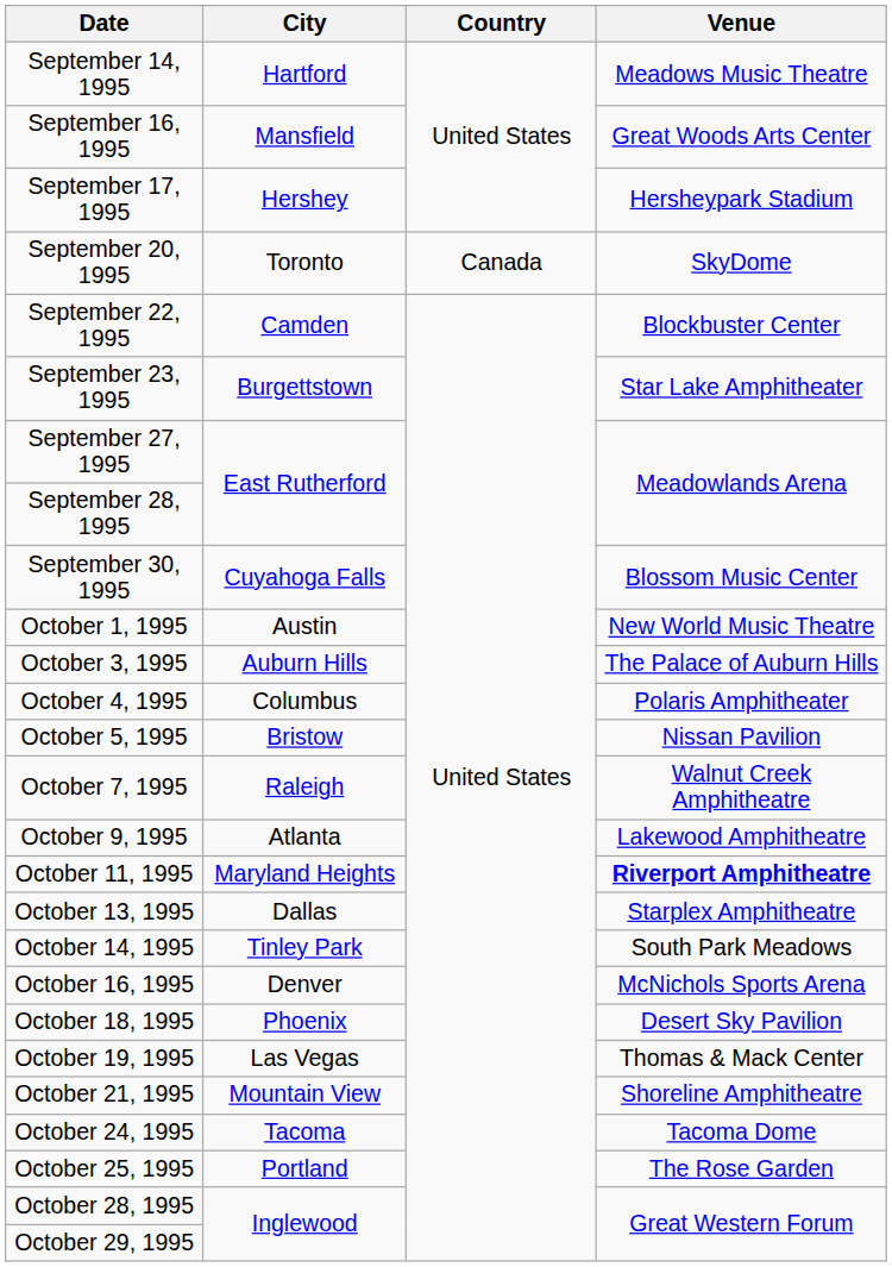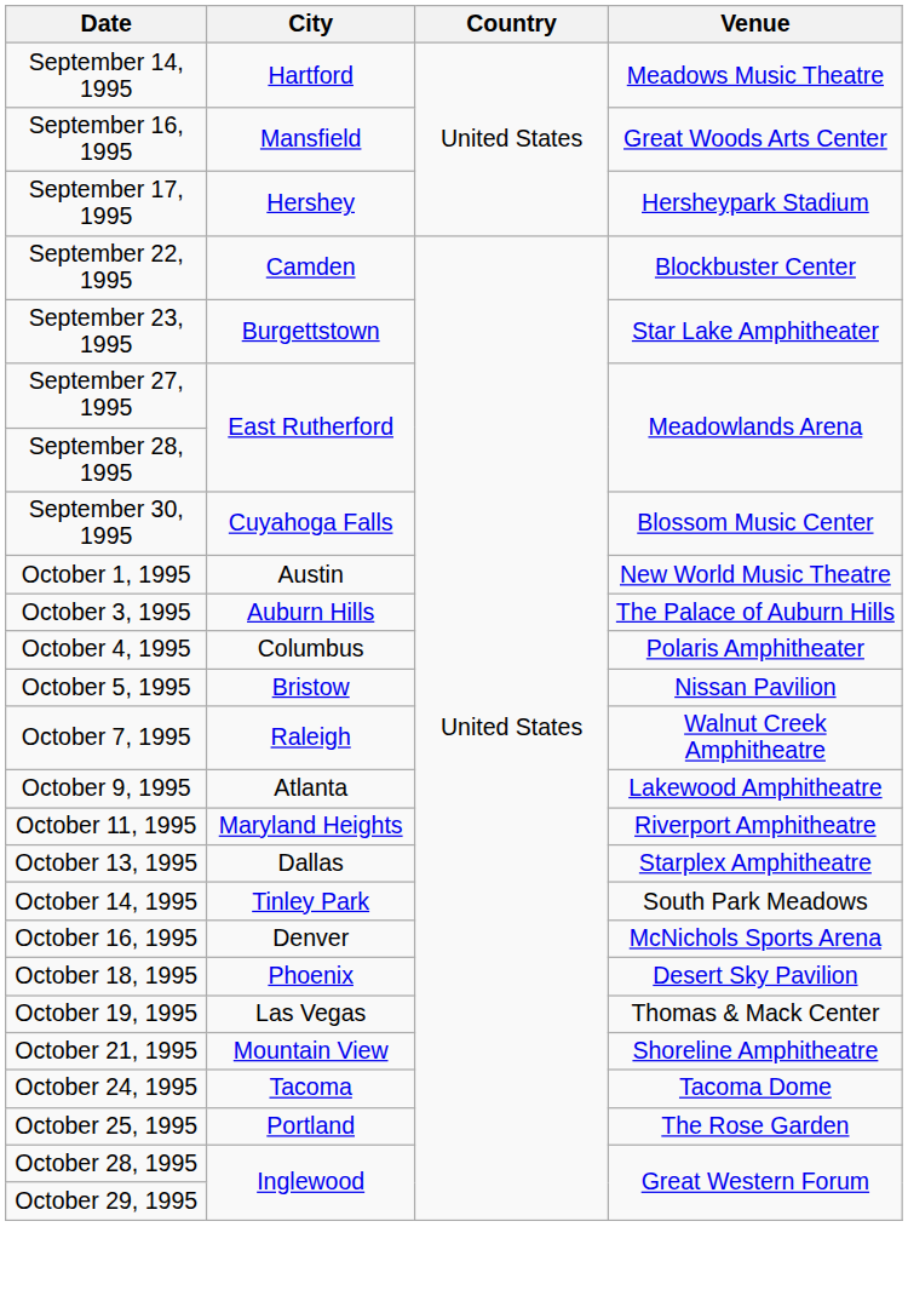 <table class="wikitable" style="text-align:center;">
 <tr>
 <th width="150">Date</th>
 <th width="150">City</th>
 <th width="150">Country</th>
 <th width="230">Venue</th>
 </tr>
 <tr>
 <td>September 14, 1995</td>
 <td><a href='#'>Hartford</a></td>
 <td rowspan="3">United States</td>
 <td><a href='#'>Meadows Music Theatre</a></td>
 </tr>
 <tr>
 <td>September 16, 1995</td>
 <td><a href='#'>Mansfield</a></td>
 <td><a href='#'>Great Woods Arts Center</a></td>
 </tr>
 <tr>
 <td>September 17, 1995</td>
 <td><a href='#'>Hershey</a></td>
 <td><a href='#'>Hersheypark Stadium</a></td>
-</tr>
-<tr>
-<td>September 20, 1995</td>
-<td>Toronto</td>
-<td>Canada</td>
-<td><a href='#'>SkyDome</a></td>
 </tr>
 <tr>
 <td>September 22, 1995</td>
 <td><a href='#'>Camden</a></td>
 <td rowspan="23">United States</td>
 <td><a href='#'>Blockbuster Center</a></td>
 </tr>
 <tr>
 <td>September 23, 1995</td>
 <td><a href='#'>Burgettstown</a></td>
 <td><a href='#'>Star Lake Amphitheater</a></td>
 </tr>
 <tr>
 <td>September 27, 1995</td>
 <td rowspan="2"><a href='#'>East Rutherford</a></td>
 <td rowspan="2"><a href='#'>Meadowlands Arena</a></td>
 </tr>
 <tr>
 <td>September 28, 1995</td>
 </tr>
 <tr>
 <td>September 30, 1995</td>
 <td><a href='#'>Cuyahoga Falls</a></td>
 <td><a href='#'>Blossom Music Center</a></td>
 </tr>
 <tr>
 <td>October 1, 1995</td>
 <td>Austin</td>
 <td><a href='#'>New World Music Theatre</a></td>
 </tr>
 <tr>
 <td>October 3, 1995</td>
 <td><a href='#'>Auburn Hills</a></td>
 <td><a href='#'>The Palace of Auburn Hills</a></td>
 </tr>
 <tr>
 <td>October 4, 1995</td>
 <td>Columbus</td>
 <td><a href='#'>Polaris Amphitheater</a></td>
 </tr>
 <tr>
 <td>October 5, 1995</td>
 <td><a href='#'>Bristow</a></td>
 <td><a href='#'>Nissan Pavilion</a></td>
 </tr>
 <tr>
 <td>October 7, 1995</td>
 <td><a href='#'>Raleigh</a></td>
 <td><a href='#'>Walnut Creek Amphitheatre</a></td>
 </tr>
 <tr>
 <td>October 9, 1995</td>
 <td>Atlanta</td>
 <td><a href='#'>Lakewood Amphitheatre</a></td>
 </tr>
 <tr>
 <td>October 11, 1995</td>
 <td><a href='#'>Maryland Heights</a></td>
-<td><strong><a href='#'>Riverport Amphitheatre</a></strong></td>
+<td><a href='#'>Riverport Amphitheatre</a></td>
 </tr>
 <tr>
 <td>October 13, 1995</td>
 <td>Dallas</td>
 <td><a href='#'>Starplex Amphitheatre</a></td>
 </tr>
 <tr>
 <td>October 14, 1995</td>
 <td><a href='#'>Tinley Park</a></td>
 <td>South Park Meadows</td>
 </tr>
 <tr>
 <td>October 16, 1995</td>
 <td>Denver</td>
 <td><a href='#'>McNichols Sports Arena</a></td>
 </tr>
 <tr>
 <td>October 18, 1995</td>
 <td><a href='#'>Phoenix</a></td>
 <td><a href='#'>Desert Sky Pavilion</a></td>
 </tr>
 <tr>
 <td>October 19, 1995</td>
 <td>Las Vegas</td>
 <td>Thomas & Mack Center</td>
 </tr>
 <tr>
 <td>October 21, 1995</td>
 <td><a href='#'>Mountain View</a></td>
 <td><a href='#'>Shoreline Amphitheatre</a></td>
 </tr>
 <tr>
 <td>October 24, 1995</td>
 <td><a href='#'>Tacoma</a></td>
 <td><a href='#'>Tacoma Dome</a></td>
 </tr>
 <tr>
 <td>October 25, 1995</td>
 <td><a href='#'>Portland</a></td>
 <td><a href='#'>The Rose Garden</a></td>
 </tr>
 <tr>
 <td>October 28, 1995</td>
 <td rowspan="2"><a href='#'>Inglewood</a></td>
 <td rowspan="2"><a href='#'>Great Western Forum</a></td>
 </tr>
 <tr>
 <td>October 29, 1995</td>
 </tr>
 </table>
